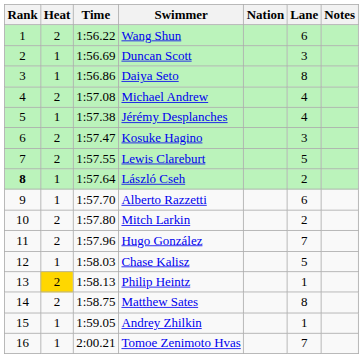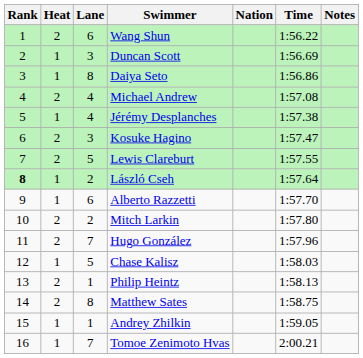 <table class="wikitable sortable" style="text-align:center">
 <tr>
 <th>Rank</th>
 <th>Heat</th>
-<th>Time</th>
+<th>Lane</th>
 <th>Swimmer</th>
 <th>Nation</th>
-<th>Lane</th>
+<th>Time</th>
 <th>Notes</th>
 </tr>
 <tr bgcolor=bbf3bb>
 <td>1</td>
 <td>2</td>
-<td>1:56.22</td>
+<td>6</td>
 <td align=left><a href='#'>Wang Shun</a></td>
 <td align=left></td>
-<td>6</td>
+<td>1:56.22</td>
 <td></td>
 </tr>
 <tr bgcolor=bbf3bb>
 <td>2</td>
 <td>1</td>
-<td>1:56.69</td>
+<td>3</td>
 <td align=left><a href='#'>Duncan Scott</a></td>
 <td align=left></td>
-<td>3</td>
+<td>1:56.69</td>
 <td></td>
 </tr>
 <tr bgcolor=bbf3bb>
 <td>3</td>
 <td>1</td>
-<td>1:56.86</td>
+<td>8</td>
 <td align=left><a href='#'>Daiya Seto</a></td>
 <td align=left></td>
-<td>8</td>
+<td>1:56.86</td>
 <td></td>
 </tr>
 <tr bgcolor=bbf3bb>
 <td>4</td>
 <td>2</td>
-<td>1:57.08</td>
+<td>4</td>
 <td align=left><a href='#'>Michael Andrew</a></td>
 <td align=left></td>
-<td>4</td>
+<td>1:57.08</td>
 <td></td>
 </tr>
 <tr bgcolor=bbf3bb>
 <td>5</td>
 <td>1</td>
-<td>1:57.38</td>
+<td>4</td>
 <td align=left><a href='#'>Jérémy Desplanches</a></td>
 <td align=left></td>
-<td>4</td>
+<td>1:57.38</td>
 <td></td>
 </tr>
 <tr bgcolor=bbf3bb>
 <td>6</td>
 <td>2</td>
-<td>1:57.47</td>
+<td>3</td>
 <td align=left><a href='#'>Kosuke Hagino</a></td>
 <td align=left></td>
-<td>3</td>
+<td>1:57.47</td>
 <td></td>
 </tr>
 <tr bgcolor=bbf3bb>
 <td>7</td>
 <td>2</td>
-<td>1:57.55</td>
+<td>5</td>
 <td align=left><a href='#'>Lewis Clareburt</a></td>
 <td align=left></td>
-<td>5</td>
+<td>1:57.55</td>
 <td></td>
 </tr>
 <tr bgcolor=bbf3bb>
 <td><strong>8</strong></td>
 <td>1</td>
-<td>1:57.64</td>
+<td>2</td>
 <td align=left><a href='#'>László Cseh</a></td>
 <td align=left></td>
-<td>2</td>
+<td>1:57.64</td>
 <td></td>
 </tr>
 <tr>
 <td>9</td>
 <td>1</td>
-<td>1:57.70</td>
+<td>6</td>
 <td align=left><a href='#'>Alberto Razzetti</a></td>
 <td align=left></td>
-<td>6</td>
+<td>1:57.70</td>
 <td></td>
 </tr>
 <tr>
 <td>10</td>
 <td>2</td>
-<td>1:57.80</td>
+<td>2</td>
 <td align=left><a href='#'>Mitch Larkin</a></td>
 <td align=left></td>
-<td>2</td>
+<td>1:57.80</td>
 <td></td>
 </tr>
 <tr>
 <td>11</td>
 <td>2</td>
-<td>1:57.96</td>
+<td>7</td>
 <td align=left><a href='#'>Hugo González</a></td>
 <td align=left></td>
-<td>7</td>
+<td>1:57.96</td>
 <td></td>
 </tr>
 <tr>
 <td>12</td>
 <td>1</td>
-<td>1:58.03</td>
+<td>5</td>
 <td align=left><a href='#'>Chase Kalisz</a></td>
 <td align=left></td>
-<td>5</td>
+<td>1:58.03</td>
 <td></td>
 </tr>
 <tr>
 <td>13</td>
-<td style="background: gold;">2</td>
-<td>1:58.13</td>
+<td>2</td>
+<td>1</td>
 <td align=left><a href='#'>Philip Heintz</a></td>
 <td align=left></td>
-<td>1</td>
+<td>1:58.13</td>
 <td></td>
 </tr>
 <tr>
 <td>14</td>
 <td>2</td>
-<td>1:58.75</td>
+<td>8</td>
 <td align=left><a href='#'>Matthew Sates</a></td>
 <td align=left></td>
-<td>8</td>
+<td>1:58.75</td>
 <td></td>
 </tr>
 <tr>
 <td>15</td>
 <td>1</td>
-<td>1:59.05</td>
+<td>1</td>
 <td align=left><a href='#'>Andrey Zhilkin</a></td>
 <td align=left></td>
-<td>1</td>
+<td>1:59.05</td>
 <td></td>
 </tr>
 <tr>
 <td>16</td>
 <td>1</td>
-<td>2:00.21</td>
+<td>7</td>
 <td align=left><a href='#'>Tomoe Zenimoto Hvas</a></td>
 <td align=left></td>
-<td>7</td>
+<td>2:00.21</td>
 <td></td>
 </tr>
 </table>
